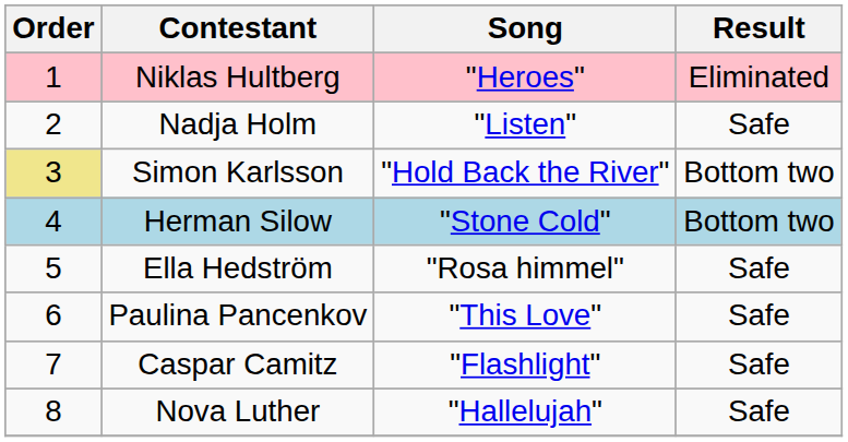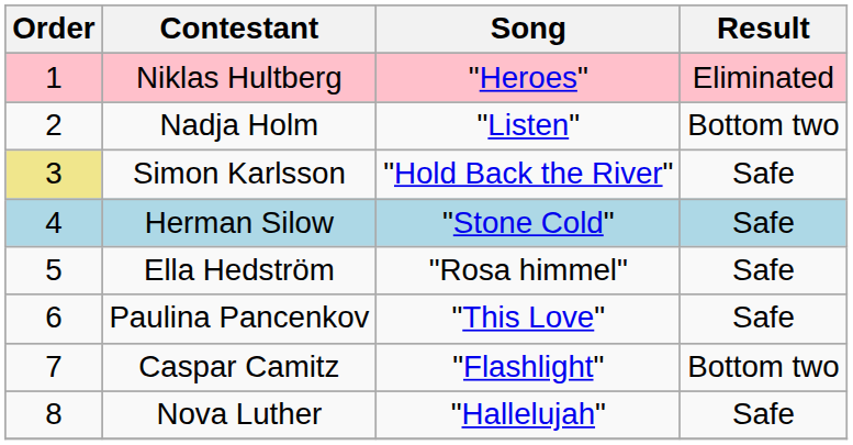 <table class="wikitable plainrowheaders" style="text-align:center;">
 <tr>
 <th scope="col">Order</th>
 <th scope="col">Contestant</th>
 <th scope="col">Song</th>
 <th scope="col">Result</th>
 </tr>
 <tr style="background:pink;">
 <td>1</td>
 <td scope="row">Niklas Hultberg</td>
 <td>"<a href='#'>Heroes</a>"</td>
 <td>Eliminated</td>
 </tr>
 <tr>
 <td>2</td>
 <td scope="row">Nadja Holm</td>
 <td>"<a href='#'>Listen</a>"</td>
-<td>Safe</td>
+<td>Bottom two</td>
 </tr>
 <tr>
 <td style="background: khaki;">3</td>
 <td scope="row">Simon Karlsson</td>
 <td>"<a href='#'>Hold Back the River</a>"</td>
-<td>Bottom two</td>
+<td>Safe</td>
 </tr>
 <tr style="background:lightblue;">
 <td>4</td>
 <td scope="row">Herman Silow</td>
 <td>"<a href='#'>Stone Cold</a>"</td>
-<td>Bottom two</td>
+<td>Safe</td>
 </tr>
 <tr>
 <td>5</td>
 <td scope="row">Ella Hedström</td>
 <td>"Rosa himmel"</td>
 <td>Safe</td>
 </tr>
 <tr>
 <td>6</td>
 <td scope="row">Paulina Pancenkov</td>
 <td>"<a href='#'>This Love</a>"</td>
 <td>Safe</td>
 </tr>
 <tr>
 <td>7</td>
 <td scope="row">Caspar Camitz</td>
 <td>"<a href='#'>Flashlight</a>"</td>
-<td>Safe</td>
+<td>Bottom two</td>
 </tr>
 <tr>
 <td>8</td>
 <td scope="row">Nova Luther</td>
 <td>"<a href='#'>Hallelujah</a>"</td>
 <td>Safe</td>
 </tr>
 <tr>
 </tr>
 </table>
